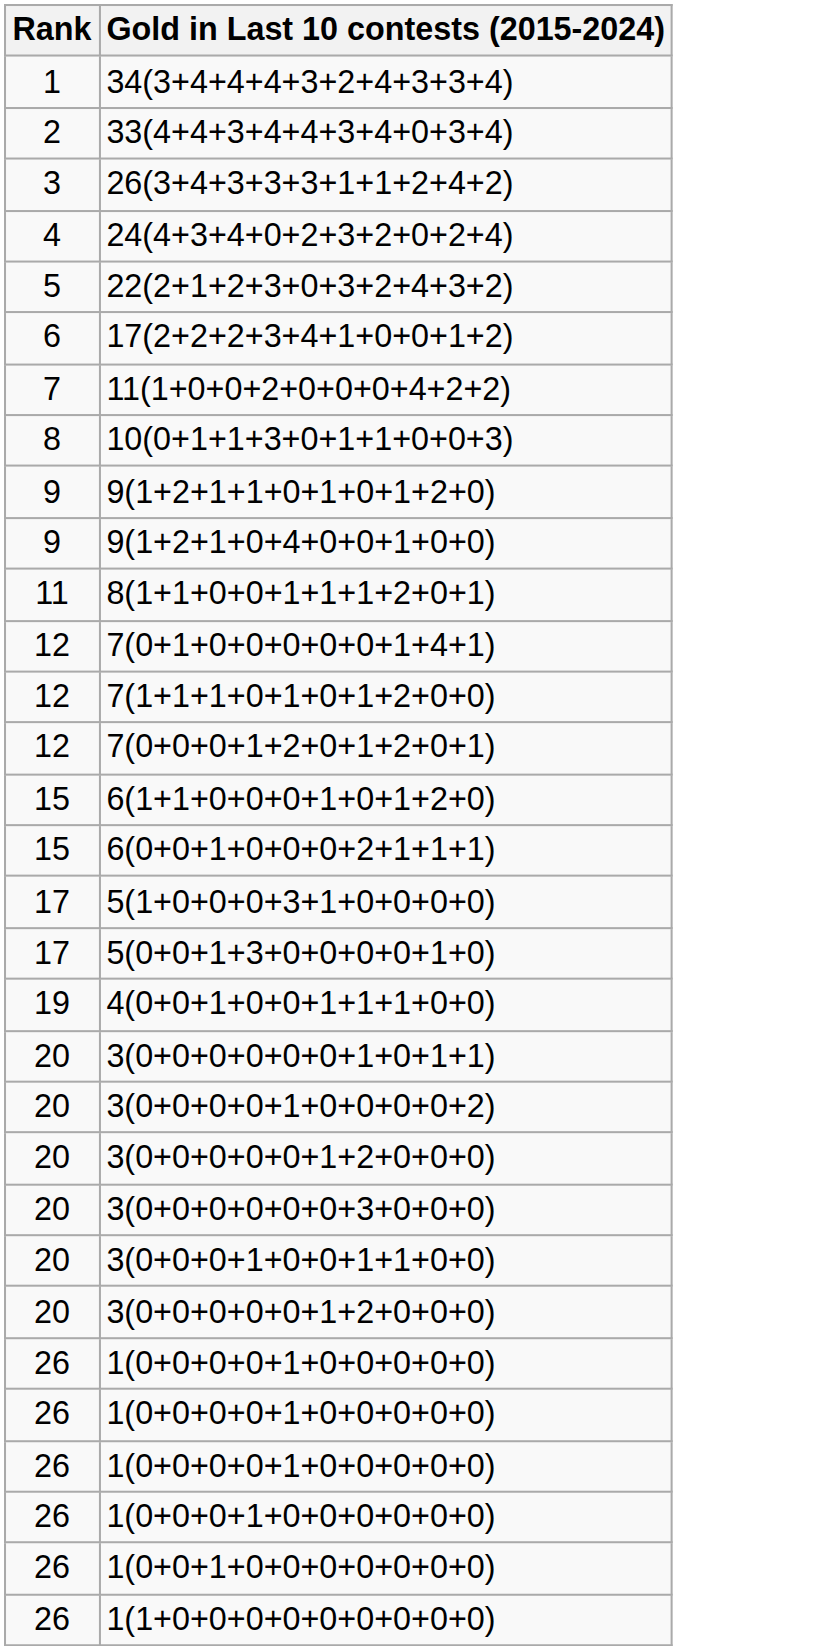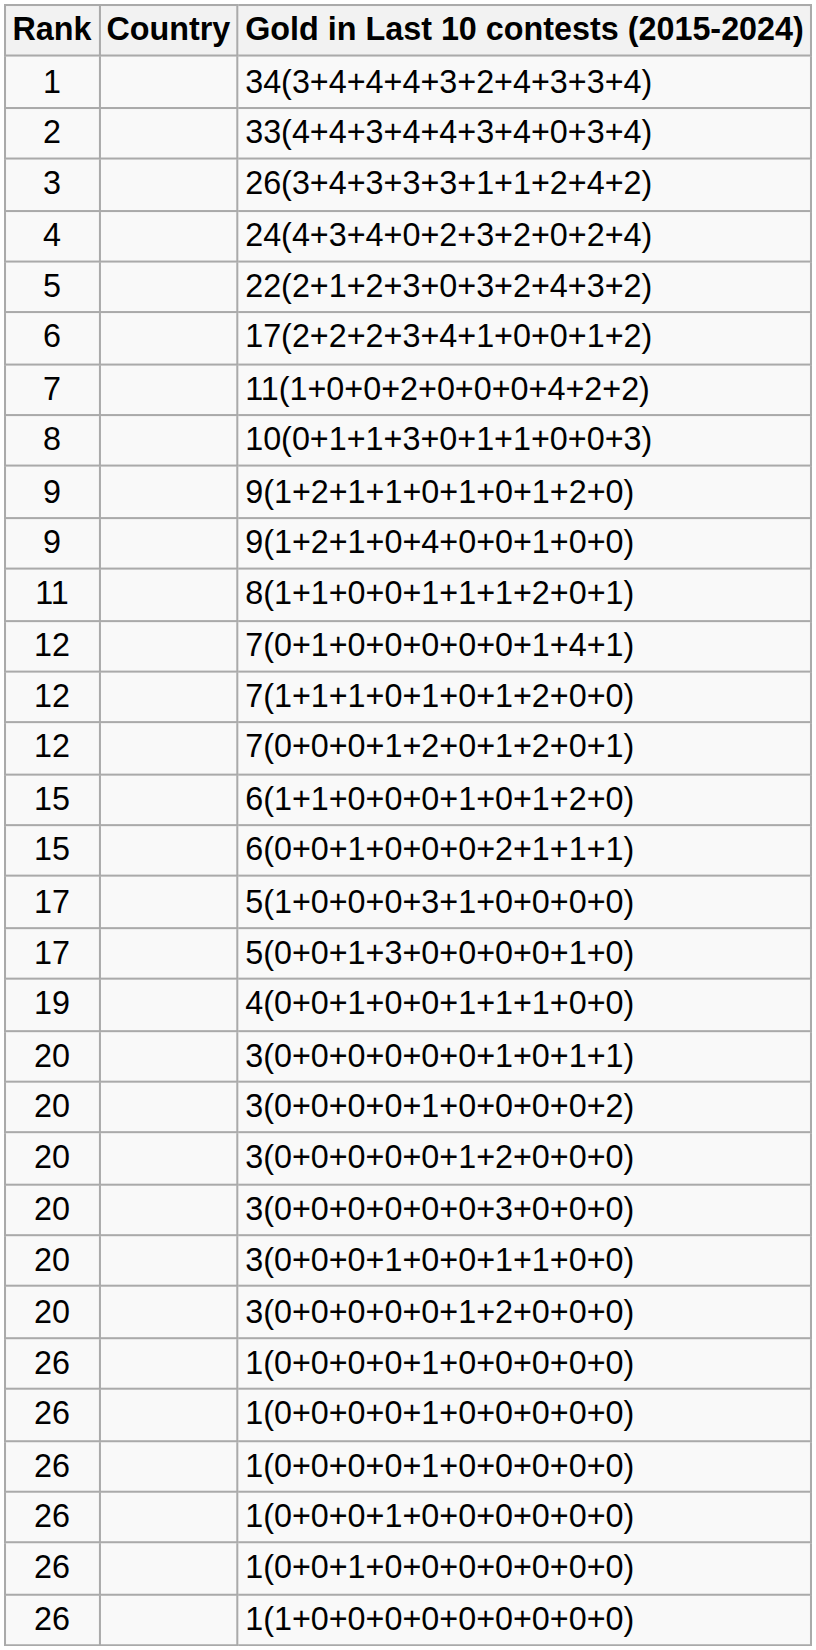 <table class="wikitable sortable">
 <tr>
 <th>Rank</th>
+<th>Country</th>
 <th>Gold in Last 10 contests (2015-2024)</th>
 </tr>
 <tr>
 <td align=center>1</td>
+<td align=left></td>
 <td>34(3+4+4+4+3+2+4+3+3+4)</td>
 </tr>
 <tr>
 <td align=center>2</td>
+<td align=left></td>
 <td>33(4+4+3+4+4+3+4+0+3+4)</td>
 </tr>
 <tr>
 <td align=center>3</td>
+<td align=left></td>
 <td>26(3+4+3+3+3+1+1+2+4+2)</td>
 </tr>
 <tr>
 <td align=center>4</td>
+<td align=left></td>
 <td>24(4+3+4+0+2+3+2+0+2+4)</td>
 </tr>
 <tr>
 <td align=center>5</td>
+<td align=left></td>
 <td>22(2+1+2+3+0+3+2+4+3+2)</td>
 </tr>
 <tr>
 <td align=center>6</td>
+<td align=left></td>
 <td>17(2+2+2+3+4+1+0+0+1+2)</td>
 </tr>
 <tr>
 <td align="center">7</td>
+<td align="left"></td>
 <td>11(1+0+0+2+0+0+0+4+2+2)</td>
 </tr>
 <tr>
 <td align="center">8</td>
+<td align="left"></td>
 <td>10(0+1+1+3+0+1+1+0+0+3)</td>
 </tr>
 <tr>
 <td align="center">9</td>
+<td align="left"></td>
 <td>9(1+2+1+1+0+1+0+1+2+0)</td>
 </tr>
 <tr>
 <td align=center>9</td>
+<td align="left"></td>
 <td>9(1+2+1+0+4+0+0+1+0+0)</td>
 </tr>
 <tr>
 <td align="center">11</td>
+<td align="left"></td>
 <td>8(1+1+0+0+1+1+1+2+0+1)</td>
 </tr>
 <tr>
 <td align="center">12</td>
+<td align="left"></td>
 <td>7(0+1+0+0+0+0+0+1+4+1)</td>
 </tr>
 <tr>
 <td align="center">12</td>
+<td align="left"></td>
 <td>7(1+1+1+0+1+0+1+2+0+0)</td>
 </tr>
 <tr>
 <td align="center">12</td>
+<td align="left"></td>
 <td>7(0+0+0+1+2+0+1+2+0+1)</td>
 </tr>
 <tr>
 <td align="center">15</td>
+<td align="left"></td>
 <td>6(1+1+0+0+0+1+0+1+2+0)</td>
 </tr>
 <tr>
 <td align="center">15</td>
+<td align="left"></td>
 <td>6(0+0+1+0+0+0+2+1+1+1)</td>
 </tr>
 <tr>
 <td align="center">17</td>
+<td align="left"></td>
 <td>5(1+0+0+0+3+1+0+0+0+0)</td>
 </tr>
 <tr>
 <td align="center">17</td>
+<td align="left"></td>
 <td>5(0+0+1+3+0+0+0+0+1+0)</td>
 </tr>
 <tr>
 <td align="center">19</td>
+<td align="left"></td>
 <td>4(0+0+1+0+0+1+1+1+0+0)</td>
 </tr>
 <tr>
 <td align="center">20</td>
+<td align="left"></td>
 <td>3(0+0+0+0+0+0+1+0+1+1)</td>
 </tr>
 <tr>
 <td align="center">20</td>
+<td align="left"></td>
 <td>3(0+0+0+0+1+0+0+0+0+2)</td>
 </tr>
 <tr>
 <td align="center">20</td>
+<td align="left"></td>
 <td>3(0+0+0+0+0+1+2+0+0+0)</td>
 </tr>
 <tr>
 <td align="center">20</td>
+<td align="left"></td>
 <td>3(0+0+0+0+0+0+3+0+0+0)</td>
 </tr>
 <tr>
 <td align=center>20</td>
+<td align="left"></td>
 <td>3(0+0+0+1+0+0+1+1+0+0)</td>
 </tr>
 <tr>
 <td align="center">20</td>
+<td align="left"></td>
 <td>3(0+0+0+0+0+1+2+0+0+0)</td>
 </tr>
 <tr>
 <td align="center">26</td>
+<td align="left"></td>
 <td>1(0+0+0+0+1+0+0+0+0+0)</td>
 </tr>
 <tr>
 <td align="center">26</td>
+<td align="left"></td>
 <td>1(0+0+0+0+1+0+0+0+0+0)</td>
 </tr>
 <tr>
 <td align="center">26</td>
+<td align="left"></td>
 <td>1(0+0+0+0+1+0+0+0+0+0)</td>
 </tr>
 <tr>
 <td align="center">26</td>
+<td align="left"></td>
 <td>1(0+0+0+1+0+0+0+0+0+0)</td>
 </tr>
 <tr>
 <td align="center">26</td>
+<td align="left"></td>
 <td>1(0+0+1+0+0+0+0+0+0+0)</td>
 </tr>
 <tr>
 <td align="center">26</td>
+<td align="left"></td>
 <td>1(1+0+0+0+0+0+0+0+0+0)</td>
 </tr>
 </table>
